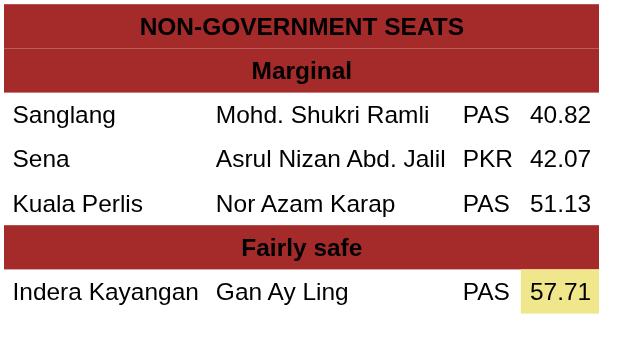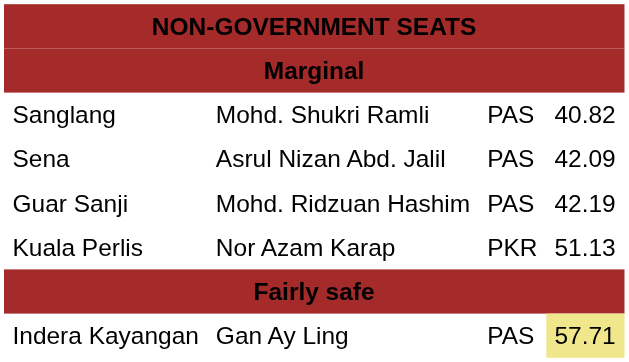 <table class="toccolours" cellpadding="5" cellspacing="0" style="float:left; margin-right:.5em; margin-top:.4em; font-size:90%;">
 <tr>
 <td colspan="4"  style="text-align:center; background:brown;"><span><strong>NON-GOVERNMENT SEATS</strong></span></td>
 </tr>
 <tr>
 <td colspan="4"  style="text-align:center; background:brown;"><span><strong>Marginal</strong></span></td>
 </tr>
 <tr>
 <td>Sanglang</td>
 <td>Mohd. Shukri Ramli</td>
 <td>PAS</td>
 <td style="text-align:center;">40.82</td>
 </tr>
 <tr>
 <td>Sena</td>
 <td>Asrul Nizan Abd. Jalil</td>
-<td>PKR</td>
-<td style="text-align:center;">42.07</td>
+<td>PAS</td>
+<td style="text-align:center;">42.09</td>
+</tr>
+<tr>
+<td>Guar Sanji</td>
+<td>Mohd. Ridzuan Hashim</td>
+<td>PAS</td>
+<td style="text-align:center;">42.19</td>
 </tr>
 <tr>
 <td>Kuala Perlis</td>
 <td>Nor Azam Karap</td>
-<td>PAS</td>
+<td>PKR</td>
 <td style="text-align:center;">51.13</td>
 </tr>
 <tr>
 <td colspan="4"  style="text-align:center; background:brown;"><span><strong>Fairly safe</strong></span></td>
 </tr>
 <tr>
 <td>Indera Kayangan</td>
 <td>Gan Ay Ling</td>
 <td>PAS</td>
 <td style="background: khaki; text-align:center;">57.71</td>
 </tr>
 </table>
